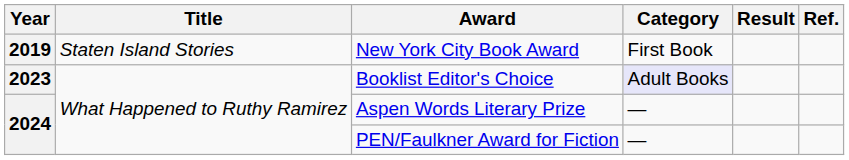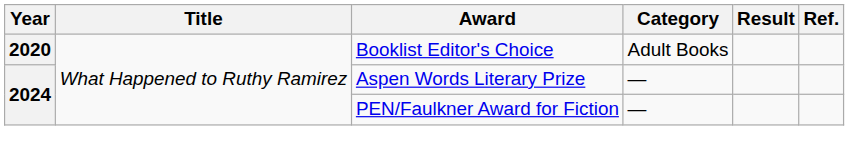 <table class="wikitable sortable">
 <tr>
 <th>Year</th>
 <th>Title</th>
 <th>Award</th>
 <th>Category</th>
 <th>Result</th>
 <th>Ref.</th>
 </tr>
 <tr>
-<th>2019</th>
-<td><em>Staten Island Stories</em></td>
-<td><a href='#'>New York City Book Award</a></td>
-<td>First Book</td>
-<td></td>
-<td></td>
-</tr>
-<tr>
-<th>2023</th>
+<th>2020</th>
 <td rowspan="3"><em>What Happened to Ruthy Ramirez</em></td>
 <td><a href='#'>Booklist Editor's Choice</a></td>
-<td style="background: lavender;">Adult Books</td>
+<td>Adult Books</td>
 <td></td>
 <td></td>
 </tr>
 <tr>
 <th rowspan="2">2024</th>
 <td><a href='#'>Aspen Words Literary Prize</a></td>
 <td>—</td>
 <td></td>
 <td></td>
 </tr>
 <tr>
 <td><a href='#'>PEN/Faulkner Award for Fiction</a></td>
 <td>—</td>
 <td></td>
 <td></td>
 </tr>
 </table>
